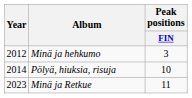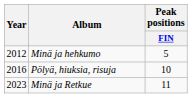 <table class="wikitable">
 <tr>
 <th align="center" rowspan="2" width="10">Year</th>
 <th align="center" rowspan="2" width="180">Album</th>
 <th align="center" colspan="1" width="20">Peak positions</th>
 </tr>
 <tr>
 <th scope="col" style="width:3em;font-size:90%;"><a href='#'>FIN</a><br></th>
 </tr>
 <tr>
 <td style="text-align:center;">2012</td>
 <td><em>Minä ja hehkumo</em></td>
-<td style="text-align:center;">3</td>
+<td style="text-align:center;">5</td>
 </tr>
 <tr>
-<td style="text-align:center;">2014</td>
+<td style="text-align:center;">2016</td>
 <td><em>Pölyä, hiuksia, risuja</em></td>
 <td style="text-align:center;">10</td>
 </tr>
 <tr>
 <td style="text-align:center;">2023</td>
 <td><em>Minä ja Retkue</em></td>
 <td style="text-align:center;">11<br></td>
 </tr>
 </table>
